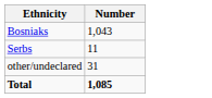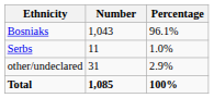 <table class="wikitable">
 <tr>
 <th width="100px">Ethnicity</th>
 <th width="80px">Number</th>
+<th width="80px">Percentage</th>
 </tr>
 <tr>
 <td><a href='#'>Bosniaks</a></td>
 <td>1,043</td>
+<td>96.1%</td>
 </tr>
 <tr>
 <td><a href='#'>Serbs</a></td>
 <td>11</td>
+<td>1.0%</td>
 </tr>
 <tr>
 <td>other/undeclared</td>
 <td>31</td>
+<td>2.9%</td>
 </tr>
 <tr>
 <td><strong>Total</strong></td>
 <td><strong>1,085</strong></td>
+<td><strong>100%</strong></td>
 </tr>
 </table>
